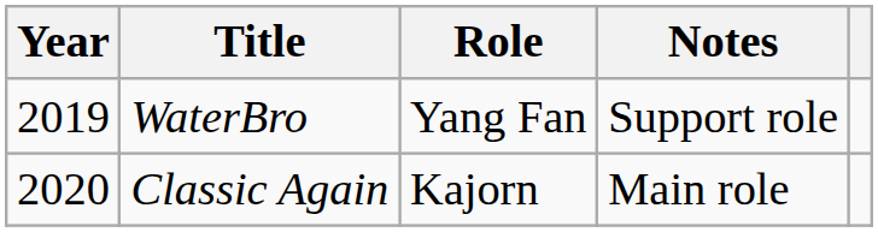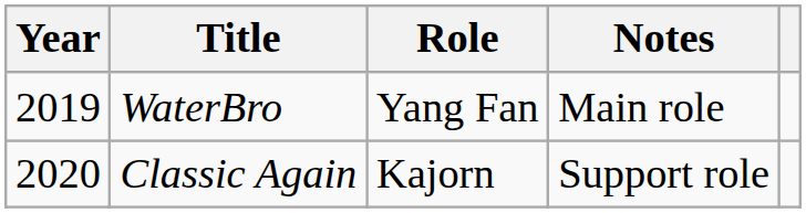 <table class="wikitable sortable plainrowheaders">
 <tr>
 <th scope="col">Year</th>
 <th scope="col">Title</th>
 <th scope="col">Role</th>
 <th scope="col" class="unsortable">Notes</th>
 <th scope="col" class="unsortable"></th>
 </tr>
 <tr>
 <td>2019</td>
 <td><em>WaterBro</em></td>
 <td>Yang Fan</td>
-<td>Support role</td>
+<td>Main role</td>
 <td style="text-align: center;"></td>
 </tr>
 <tr>
 <td>2020</td>
 <td><em>Classic Again</em></td>
 <td>Kajorn</td>
-<td>Main role</td>
+<td>Support role</td>
 <td style="text-align: center;"></td>
 </tr>
 </table>
